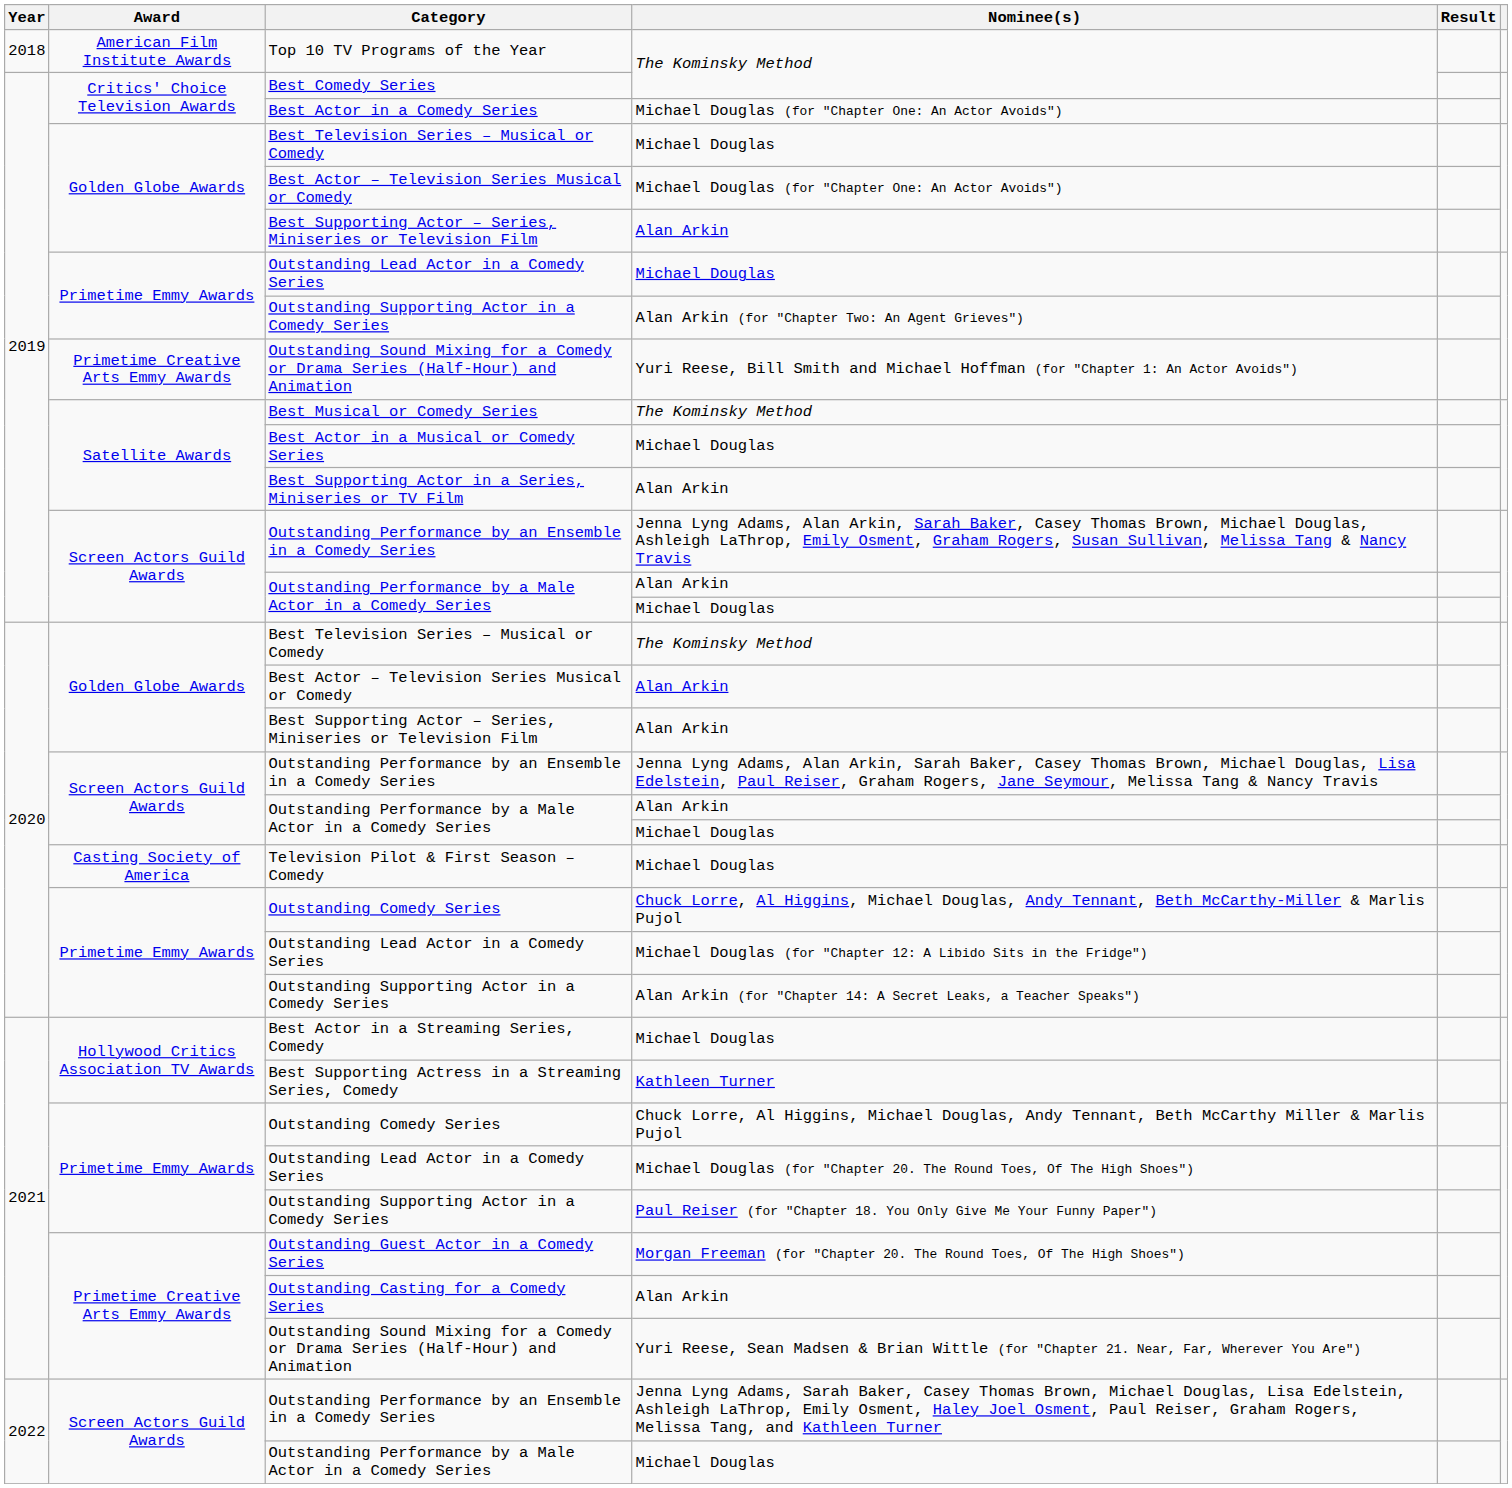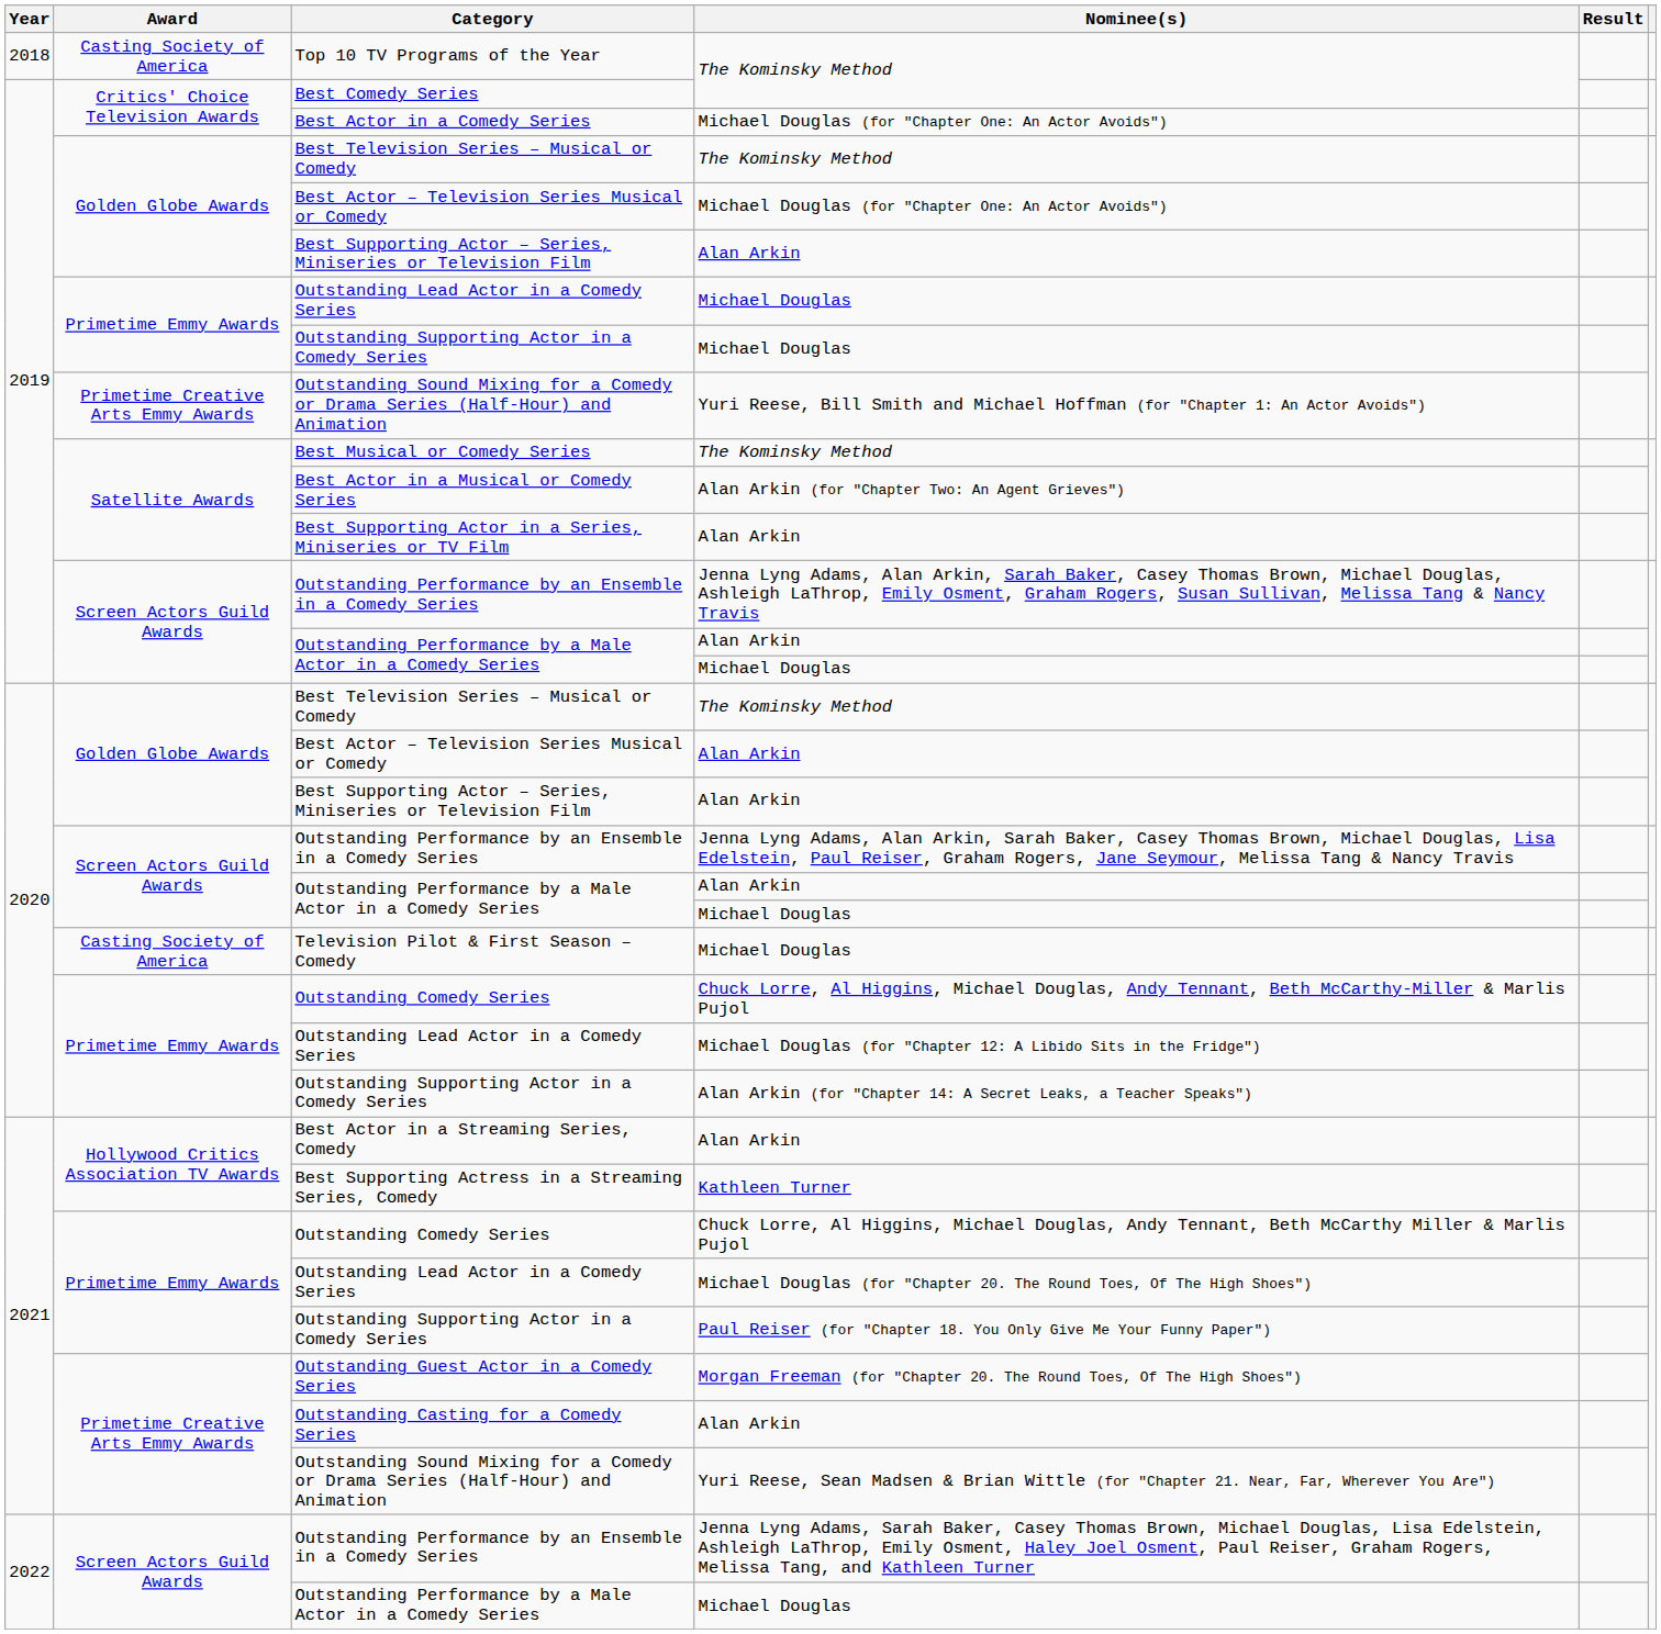 <table class="wikitable sortable" style="width:100%">
 <tr>
 <th scope="col">Year</th>
 <th scope="col">Award</th>
 <th scope="col">Category</th>
 <th scope="col">Nominee(s)</th>
 <th scope="col">Result</th>
 <th scope="col" class="unsortable"></th>
 </tr>
 <tr>
 <td align="center">2018</td>
-<td align="center"><a href='#'>American Film Institute Awards</a></td>
+<td align="center"><a href='#'>Casting Society of America</a></td>
 <td>Top 10 TV Programs of the Year</td>
 <td rowspan="2"><em>The Kominsky Method</em></td>
 <td></td>
 <td align="center"></td>
 </tr>
 <tr>
 <td align="center" rowspan="14">2019</td>
 <td align="center" rowspan="2"><a href='#'>Critics' Choice Television Awards</a></td>
 <td><a href='#'>Best Comedy Series</a></td>
 <td></td>
 <td align="center" rowspan="2"></td>
 </tr>
 <tr>
 <td><a href='#'>Best Actor in a Comedy Series</a></td>
 <td>Michael Douglas <small>(for "Chapter One: An Actor Avoids")</small></td>
 <td></td>
 </tr>
 <tr>
 <td align="center" rowspan="3"><a href='#'>Golden Globe Awards</a></td>
 <td><a href='#'>Best Television Series – Musical or Comedy</a></td>
-<td>Michael Douglas</td>
+<td><em>The Kominsky Method</em></td>
 <td></td>
 <td align="center" rowspan="3"></td>
 </tr>
 <tr>
 <td><a href='#'>Best Actor – Television Series Musical or Comedy</a></td>
 <td>Michael Douglas <small>(for "Chapter One: An Actor Avoids")</small></td>
 <td></td>
 </tr>
 <tr>
 <td><a href='#'>Best Supporting Actor – Series, Miniseries or Television Film</a></td>
 <td><a href='#'>Alan Arkin</a></td>
 <td></td>
 </tr>
 <tr>
 <td align="center" rowspan="2"><a href='#'>Primetime Emmy Awards</a></td>
 <td><a href='#'>Outstanding Lead Actor in a Comedy Series</a></td>
 <td><a href='#'>Michael Douglas</a></td>
 <td></td>
 <td align="center" rowspan="3"></td>
 </tr>
 <tr>
 <td><a href='#'>Outstanding Supporting Actor in a Comedy Series</a></td>
-<td>Alan Arkin <small>(for "Chapter Two: An Agent Grieves")</small></td>
+<td>Michael Douglas</td>
 <td></td>
 </tr>
 <tr>
 <td align="center"><a href='#'>Primetime Creative Arts Emmy Awards</a></td>
 <td><a href='#'>Outstanding Sound Mixing for a Comedy or Drama Series (Half-Hour) and Animation</a></td>
 <td>Yuri Reese, Bill Smith and Michael Hoffman <small>(for "Chapter 1: An Actor Avoids")</small></td>
 <td></td>
 </tr>
 <tr>
 <td align="center" rowspan="3"><a href='#'>Satellite Awards</a></td>
 <td><a href='#'>Best Musical or Comedy Series</a></td>
 <td><em>The Kominsky Method</em></td>
 <td></td>
 <td align="center" rowspan="3"></td>
 </tr>
 <tr>
 <td><a href='#'>Best Actor in a Musical or Comedy Series</a></td>
-<td>Michael Douglas</td>
+<td>Alan Arkin <small>(for "Chapter Two: An Agent Grieves")</small></td>
 <td></td>
 </tr>
 <tr>
 <td><a href='#'>Best Supporting Actor in a Series, Miniseries or TV Film</a></td>
 <td>Alan Arkin</td>
 <td></td>
 </tr>
 <tr>
 <td align="center" rowspan="3"><a href='#'>Screen Actors Guild Awards</a></td>
 <td><a href='#'>Outstanding Performance by an Ensemble in a Comedy Series</a></td>
 <td>Jenna Lyng Adams, Alan Arkin, <a href='#'>Sarah Baker</a>, Casey Thomas Brown, Michael Douglas, Ashleigh LaThrop, <a href='#'>Emily Osment</a>, <a href='#'>Graham Rogers</a>, <a href='#'>Susan Sullivan</a>, <a href='#'>Melissa Tang</a> & <a href='#'>Nancy Travis</a></td>
 <td></td>
 <td align="center" rowspan="3"></td>
 </tr>
 <tr>
 <td rowspan="2"><a href='#'>Outstanding Performance by a Male Actor in a Comedy Series</a></td>
 <td>Alan Arkin</td>
 <td></td>
 </tr>
 <tr>
 <td>Michael Douglas</td>
 <td></td>
 </tr>
 <tr>
 <td align="center" rowspan="10">2020</td>
 <td align="center" rowspan="3"><a href='#'>Golden Globe Awards</a></td>
 <td>Best Television Series – Musical or Comedy</td>
 <td><em>The Kominsky Method</em></td>
 <td></td>
 <td align="center" rowspan="3"></td>
 </tr>
 <tr>
 <td>Best Actor – Television Series Musical or Comedy</td>
 <td><a href='#'>Alan Arkin</a></td>
 <td></td>
 </tr>
 <tr>
 <td>Best Supporting Actor – Series, Miniseries or Television Film</td>
 <td>Alan Arkin</td>
 <td></td>
 </tr>
 <tr>
 <td align="center" rowspan="3"><a href='#'>Screen Actors Guild Awards</a></td>
 <td>Outstanding Performance by an Ensemble in a Comedy Series</td>
 <td>Jenna Lyng Adams, Alan Arkin, Sarah Baker, Casey Thomas Brown, Michael Douglas, <a href='#'>Lisa Edelstein</a>, <a href='#'>Paul Reiser</a>, Graham Rogers, <a href='#'>Jane Seymour</a>, Melissa Tang & Nancy Travis</td>
 <td></td>
 <td align="center" rowspan="3"></td>
 </tr>
 <tr>
 <td rowspan="2">Outstanding Performance by a Male Actor in a Comedy Series</td>
 <td>Alan Arkin</td>
 <td></td>
 </tr>
 <tr>
 <td>Michael Douglas</td>
 <td></td>
 </tr>
 <tr>
 <td align="center"><a href='#'>Casting Society of America</a></td>
 <td>Television Pilot & First Season – Comedy</td>
 <td>Michael Douglas</td>
 <td></td>
 <td align="center"></td>
 </tr>
 <tr>
 <td align="center" rowspan="3"><a href='#'>Primetime Emmy Awards</a></td>
 <td><a href='#'>Outstanding Comedy Series</a></td>
 <td><a href='#'>Chuck Lorre</a>, <a href='#'>Al Higgins</a>, Michael Douglas, <a href='#'>Andy Tennant</a>, <a href='#'>Beth McCarthy-Miller</a> & Marlis Pujol</td>
 <td></td>
 <td align="center" rowspan="3"></td>
 </tr>
 <tr>
 <td>Outstanding Lead Actor in a Comedy Series</td>
 <td>Michael Douglas <small>(for "Chapter 12: A Libido Sits in the Fridge")</small></td>
 <td></td>
 </tr>
 <tr>
 <td>Outstanding Supporting Actor in a Comedy Series</td>
 <td>Alan Arkin <small>(for "Chapter 14: A Secret Leaks, a Teacher Speaks")</small></td>
 <td></td>
 </tr>
 <tr>
 <td align="center" rowspan="8">2021</td>
 <td rowspan="2" align="center"><a href='#'>Hollywood Critics Association TV Awards</a></td>
 <td>Best Actor in a Streaming Series, Comedy</td>
-<td>Michael Douglas</td>
+<td>Alan Arkin</td>
 <td></td>
 <td align="center" rowspan="2"></td>
 </tr>
 <tr>
 <td>Best Supporting Actress in a Streaming Series, Comedy</td>
 <td><a href='#'>Kathleen Turner</a></td>
 <td></td>
 </tr>
 <tr>
 <td rowspan="3" align="center"><a href='#'>Primetime Emmy Awards</a></td>
 <td>Outstanding Comedy Series</td>
 <td>Chuck Lorre, Al Higgins, Michael Douglas, Andy Tennant, Beth McCarthy Miller & Marlis Pujol</td>
 <td></td>
 <td align="center" rowspan="6"></td>
 </tr>
 <tr>
 <td>Outstanding Lead Actor in a Comedy Series</td>
 <td>Michael Douglas <small>(for "Chapter 20. The Round Toes, Of The High Shoes")</small></td>
 <td></td>
 </tr>
 <tr>
 <td>Outstanding Supporting Actor in a Comedy Series</td>
 <td><a href='#'>Paul Reiser</a> <small>(for "Chapter 18. You Only Give Me Your Funny Paper")</small></td>
 <td></td>
 </tr>
 <tr>
 <td rowspan="3" align="center"><a href='#'>Primetime Creative Arts Emmy Awards</a></td>
 <td><a href='#'>Outstanding Guest Actor in a Comedy Series</a></td>
 <td><a href='#'>Morgan Freeman</a> <small>(for "Chapter 20. The Round Toes, Of The High Shoes")</small></td>
 <td></td>
 </tr>
 <tr>
 <td><a href='#'>Outstanding Casting for a Comedy Series</a></td>
 <td>Alan Arkin</td>
 <td></td>
 </tr>
 <tr>
 <td>Outstanding Sound Mixing for a Comedy or Drama Series (Half-Hour) and Animation</td>
 <td>Yuri Reese, Sean Madsen & Brian Wittle <small>(for "Chapter 21. Near, Far, Wherever You Are")</small></td>
 <td></td>
 </tr>
 <tr>
 <td align="center" rowspan="2">2022</td>
 <td align="center" rowspan="2"><a href='#'>Screen Actors Guild Awards</a></td>
 <td>Outstanding Performance by an Ensemble in a Comedy Series</td>
 <td>Jenna Lyng Adams, Sarah Baker, Casey Thomas Brown, Michael Douglas, Lisa Edelstein, Ashleigh LaThrop, Emily Osment, <a href='#'>Haley Joel Osment</a>, Paul Reiser, Graham Rogers, Melissa Tang, and <a href='#'>Kathleen Turner</a></td>
 <td></td>
 <td align="center" rowspan="2"></td>
 </tr>
 <tr>
 <td>Outstanding Performance by a Male Actor in a Comedy Series</td>
 <td>Michael Douglas</td>
 <td></td>
 </tr>
 </table>
